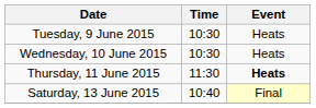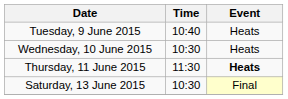 <table class = "wikitable" style="text-align:center;">
 <tr>
 <th width=220>Date</th>
 <th width=50>Time</th>
 <th width=100>Event</th>
 </tr>
 <tr>
 <td>Tuesday, 9 June 2015</td>
-<td>10:30</td>
+<td>10:40</td>
 <td>Heats</td>
 </tr>
 <tr>
 <td>Wednesday, 10 June 2015</td>
 <td>10:30</td>
 <td>Heats</td>
 </tr>
 <tr>
 <td>Thursday, 11 June 2015</td>
 <td>11:30</td>
 <td><strong>Heats</strong></td>
 </tr>
 <tr>
 <td>Saturday, 13 June 2015</td>
-<td>10:40</td>
+<td>10:30</td>
 <td bgcolor=ffffcc>Final</td>
 </tr>
 <tr>
 </tr>
 </table>
